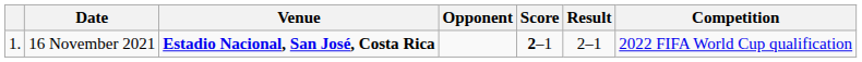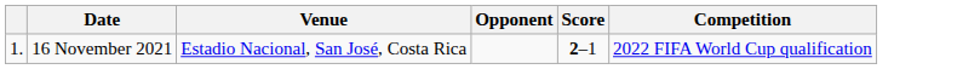 <table class="wikitable">
 <tr>
 <th></th>
 <th>Date</th>
 <th>Venue</th>
 <th>Opponent</th>
 <th>Score</th>
-<th>Result</th>
 <th>Competition</th>
 </tr>
 <tr>
 <td>1.</td>
 <td>16 November 2021</td>
-<td><strong><a href='#'>Estadio Nacional</a>, <a href='#'>San José</a>, Costa Rica</strong></td>
+<td><a href='#'>Estadio Nacional</a>, <a href='#'>San José</a>, Costa Rica</td>
 <td></td>
 <td align=center><strong>2</strong>–1</td>
-<td align=center>2–1</td>
 <td><a href='#'>2022 FIFA World Cup qualification</a></td>
 </tr>
 </table>
